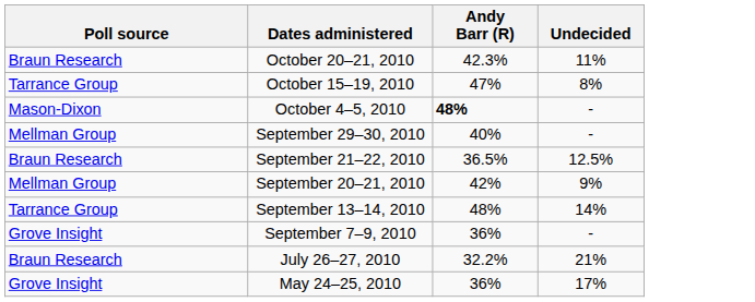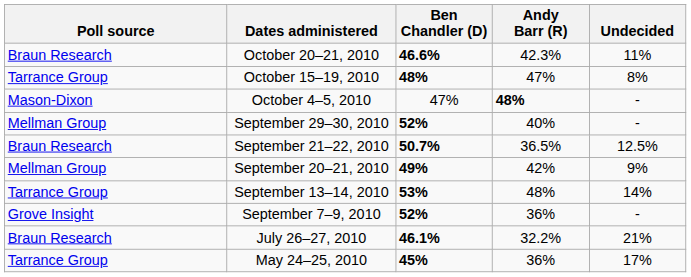 <table class="wikitable">
 <tr valign=bottom>
 <th style="width:240px;">Poll source</th>
 <th style="width:180px;">Dates administered</th>
+<th style="width:100px;">Ben<br>Chandler (D)</th>
 <th style="width:100px;">Andy<br>Barr (R)</th>
 <th style="width:100px;">Undecided</th>
 </tr>
 <tr>
 <td><a href='#'>Braun Research</a></td>
 <td align=center>October 20–21, 2010</td>
+<td><strong>46.6%</strong></td>
 <td align=center>42.3%</td>
 <td align=center>11%</td>
 </tr>
 <tr>
 <td><a href='#'>Tarrance Group</a></td>
 <td align=center>October 15–19, 2010</td>
+<td><strong>48%</strong></td>
 <td align=center>47%</td>
 <td align=center>8%</td>
 </tr>
 <tr>
 <td><a href='#'>Mason-Dixon</a></td>
 <td align=center>October 4–5, 2010</td>
+<td align=center>47%</td>
 <td><strong>48%</strong></td>
 <td align=center>-</td>
 </tr>
 <tr>
 <td><a href='#'>Mellman Group</a></td>
 <td align=center>September 29–30, 2010</td>
+<td><strong>52%</strong></td>
 <td align=center>40%</td>
 <td align=center>-</td>
 </tr>
 <tr>
 <td><a href='#'>Braun Research</a></td>
 <td align=center>September 21–22, 2010</td>
+<td><strong>50.7%</strong></td>
 <td align=center>36.5%</td>
 <td align=center>12.5%</td>
 </tr>
 <tr>
 <td><a href='#'>Mellman Group</a></td>
 <td align=center>September 20–21, 2010</td>
+<td><strong>49%</strong></td>
 <td align=center>42%</td>
 <td align=center>9%</td>
 </tr>
 <tr>
 <td><a href='#'>Tarrance Group</a></td>
 <td align=center>September 13–14, 2010</td>
+<td><strong>53%</strong></td>
 <td align=center>48%</td>
 <td align=center>14%</td>
 </tr>
 <tr>
 <td><a href='#'>Grove Insight</a></td>
 <td align=center>September 7–9, 2010</td>
+<td><strong>52%</strong></td>
 <td align=center>36%</td>
 <td align=center>-</td>
 </tr>
 <tr>
 <td><a href='#'>Braun Research</a></td>
 <td align=center>July 26–27, 2010</td>
+<td><strong>46.1%</strong></td>
 <td align=center>32.2%</td>
 <td align=center>21%</td>
 </tr>
 <tr>
-<td><a href='#'>Grove Insight</a></td>
+<td><a href='#'>Tarrance Group</a></td>
 <td align=center>May 24–25, 2010</td>
+<td><strong>45%</strong></td>
 <td align=center>36%</td>
 <td align=center>17%</td>
 </tr>
 </table>
